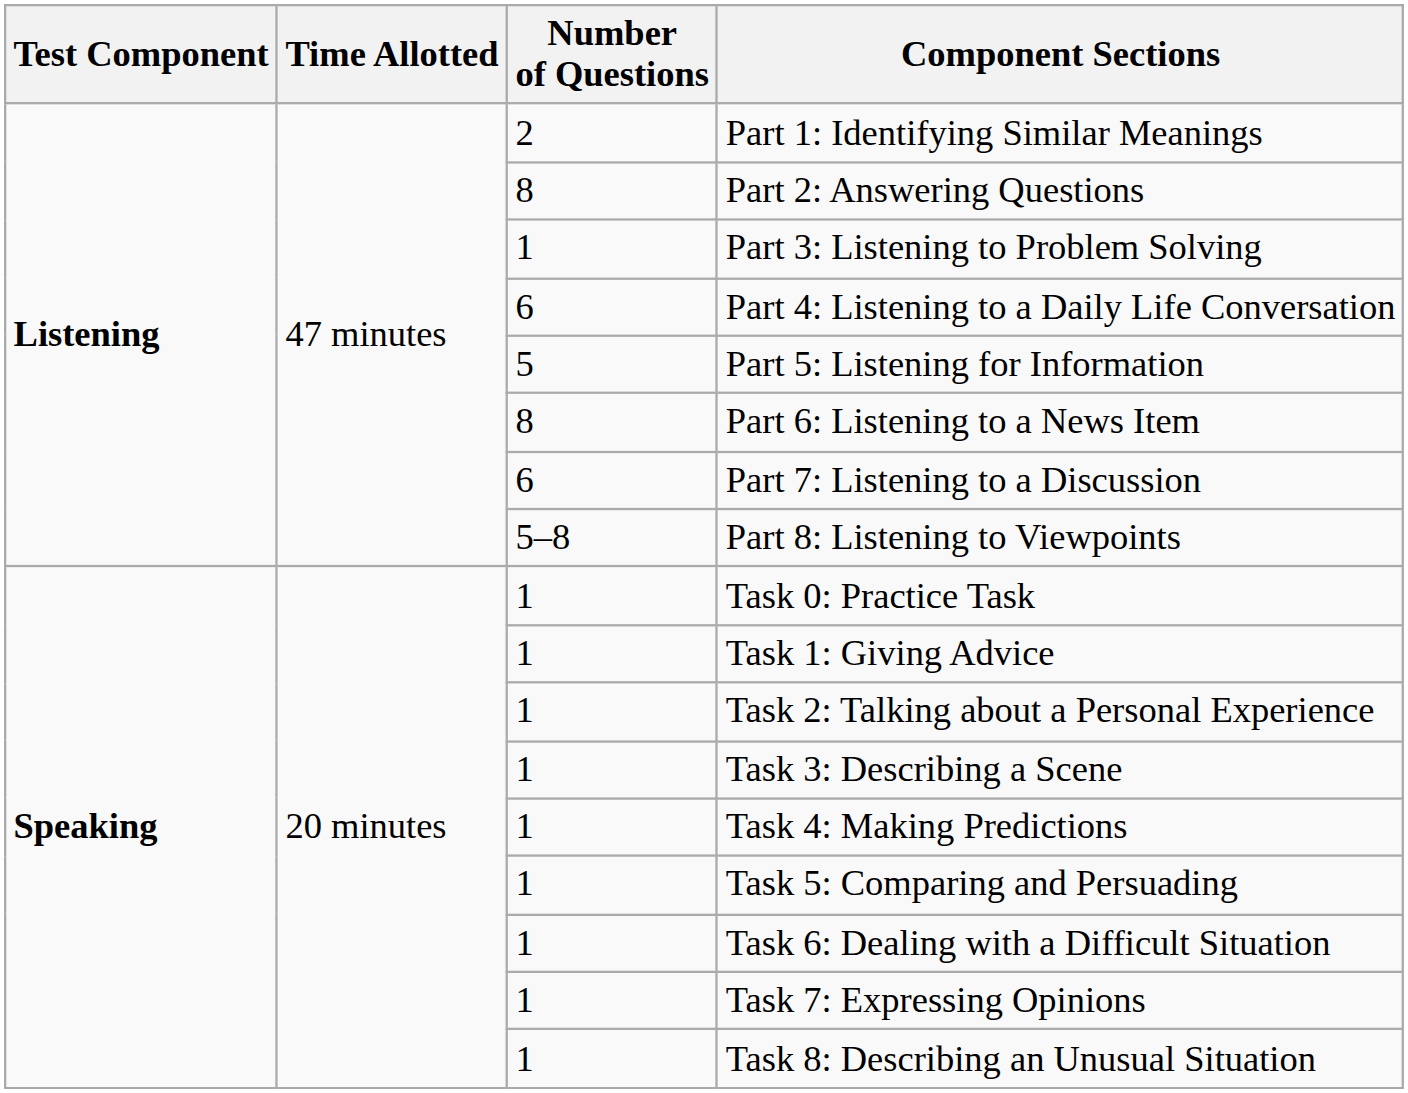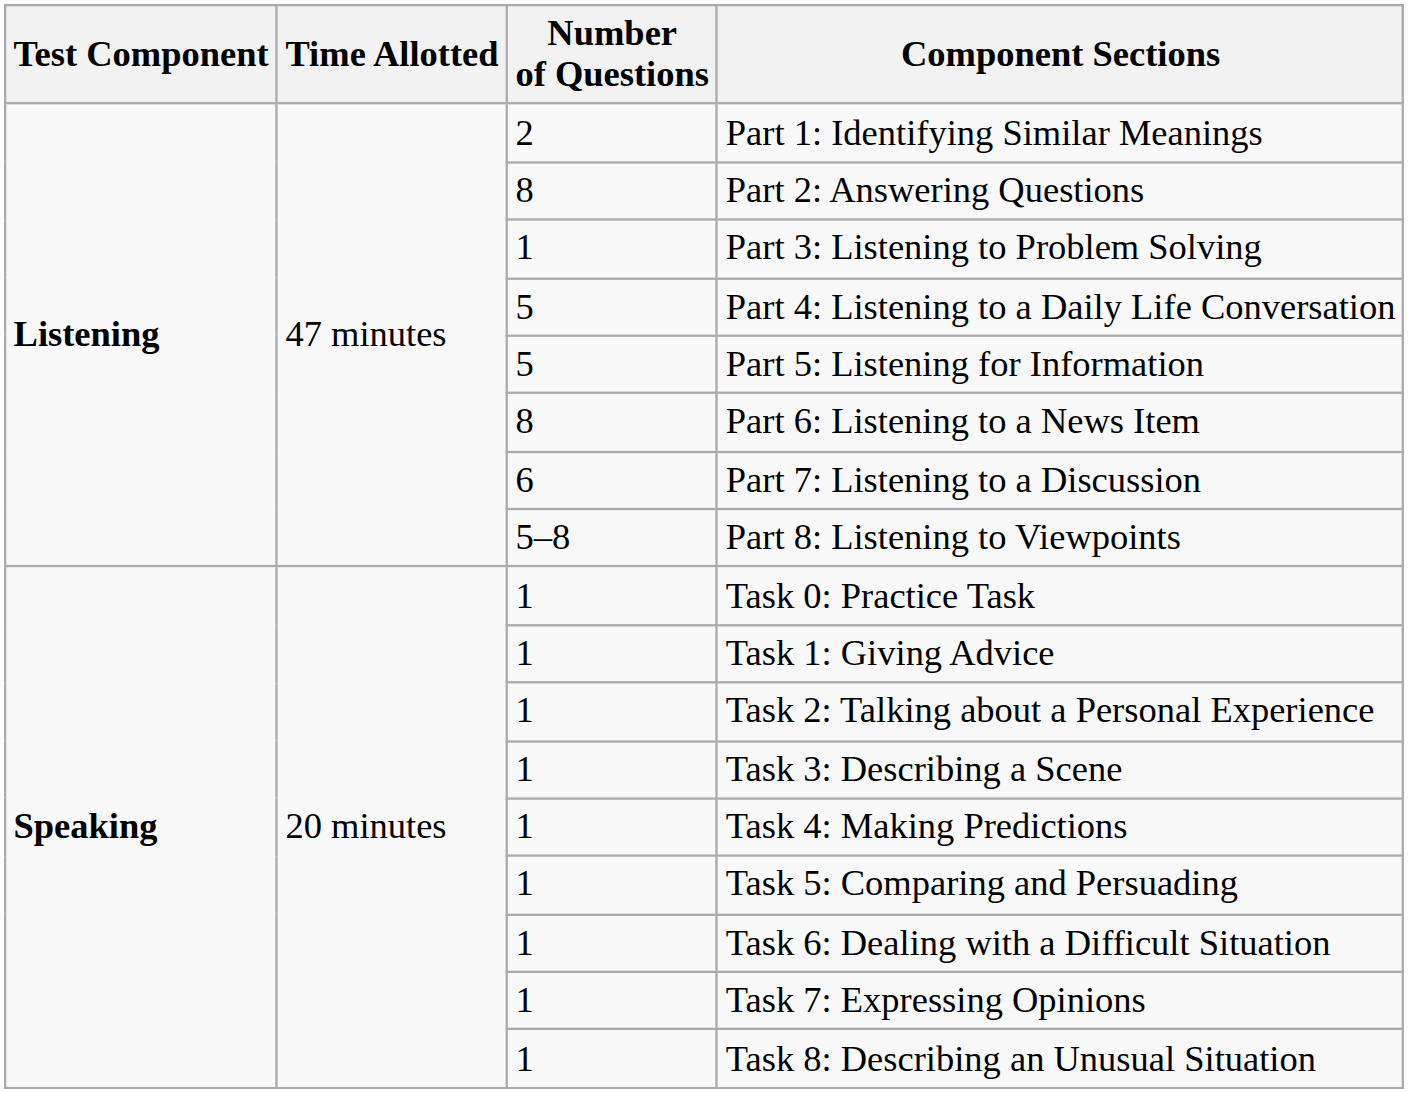 <table class="wikitable">
 <tr>
 <th>Test Component</th>
 <th>Time Allotted</th>
 <th>Number<br>of Questions</th>
 <th>Component Sections</th>
 </tr>
 <tr>
 <td rowspan="8"><strong>Listening</strong></td>
 <td rowspan="8">47 minutes</td>
 <td>2</td>
 <td>Part 1: Identifying Similar Meanings</td>
 </tr>
 <tr>
 <td>8</td>
 <td>Part 2: Answering Questions</td>
 </tr>
 <tr>
 <td>1</td>
 <td>Part 3: Listening to Problem Solving</td>
 </tr>
 <tr>
-<td>6</td>
+<td>5</td>
 <td>Part 4: Listening to a Daily Life Conversation</td>
 </tr>
 <tr>
 <td>5</td>
 <td>Part 5: Listening for Information</td>
 </tr>
 <tr>
 <td>8</td>
 <td>Part 6: Listening to a News Item</td>
 </tr>
 <tr>
 <td>6</td>
 <td>Part 7: Listening to a Discussion</td>
 </tr>
 <tr>
 <td>5–8</td>
 <td>Part 8: Listening to Viewpoints</td>
 </tr>
 <tr>
 <td rowspan="9"><strong>Speaking</strong></td>
 <td rowspan="9">20 minutes</td>
 <td>1</td>
 <td>Task 0: Practice Task</td>
 </tr>
 <tr>
 <td>1</td>
 <td>Task 1: Giving Advice</td>
 </tr>
 <tr>
 <td>1</td>
 <td>Task 2: Talking about a Personal Experience</td>
 </tr>
 <tr>
 <td>1</td>
 <td>Task 3: Describing a Scene</td>
 </tr>
 <tr>
 <td>1</td>
 <td>Task 4: Making Predictions</td>
 </tr>
 <tr>
 <td>1</td>
 <td>Task 5: Comparing and Persuading</td>
 </tr>
 <tr>
 <td>1</td>
 <td>Task 6: Dealing with a Difficult Situation</td>
 </tr>
 <tr>
 <td>1</td>
 <td>Task 7: Expressing Opinions</td>
 </tr>
 <tr>
 <td>1</td>
 <td>Task 8: Describing an Unusual Situation</td>
 </tr>
 </table>
